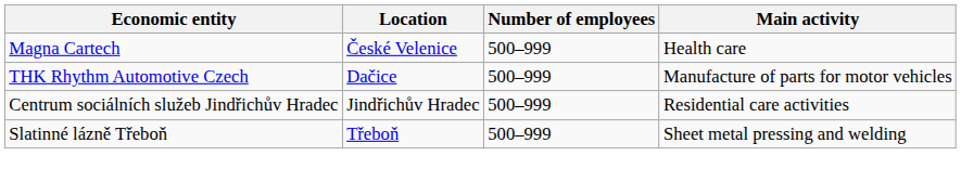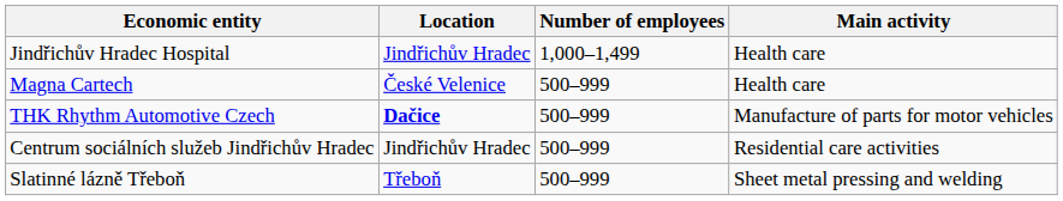 <table class="wikitable sortable">
 <tr>
 <th>Economic entity</th>
 <th>Location</th>
 <th>Number of employees</th>
 <th>Main activity</th>
+</tr>
+<tr>
+<td>Jindřichův Hradec Hospital</td>
+<td><a href='#'>Jindřichův Hradec</a></td>
+<td>1,000–1,499</td>
+<td>Health care</td>
 </tr>
 <tr>
 <td><a href='#'>Magna Cartech</a></td>
 <td><a href='#'>České Velenice</a></td>
 <td>500–999</td>
 <td>Health care</td>
 </tr>
 <tr>
 <td><a href='#'>THK Rhythm Automotive Czech</a></td>
-<td><a href='#'>Dačice</a></td>
+<td><strong><a href='#'>Dačice</a></strong></td>
 <td>500–999</td>
 <td>Manufacture of parts for motor vehicles</td>
 </tr>
 <tr>
 <td>Centrum sociálních služeb Jindřichův Hradec</td>
 <td>Jindřichův Hradec</td>
 <td>500–999</td>
 <td>Residential care activities</td>
 </tr>
 <tr>
 <td>Slatinné lázně Třeboň</td>
 <td><a href='#'>Třeboň</a></td>
 <td>500–999</td>
 <td>Sheet metal pressing and welding</td>
 </tr>
 </table>
